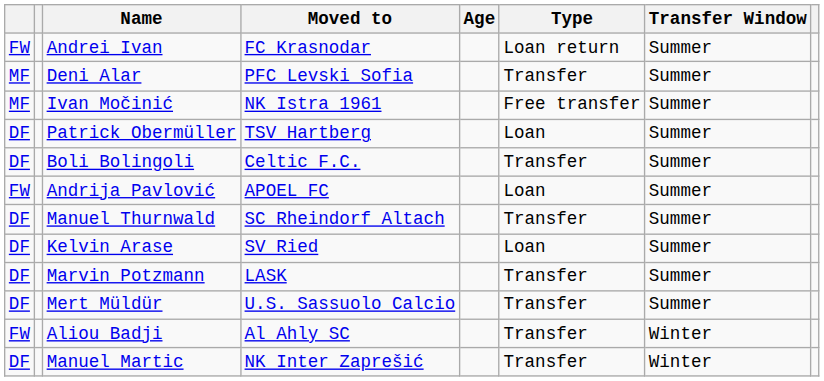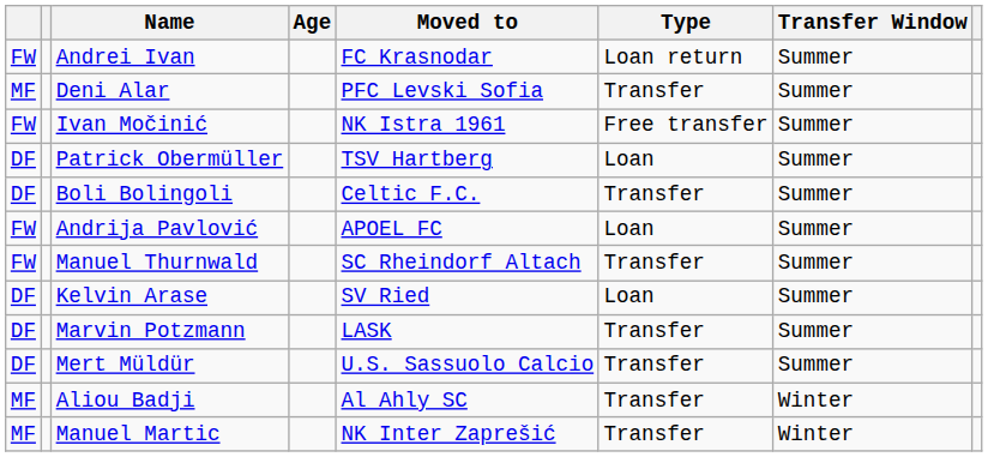 <table class="wikitable">
 <tr>
 <th></th>
 <th></th>
 <th>Name</th>
+<th>Age</th>
 <th>Moved to</th>
-<th>Age</th>
 <th>Type</th>
 <th>Transfer Window</th>
 <th></th>
 </tr>
 <tr>
 <td><a href='#'>FW</a></td>
 <td></td>
 <td><a href='#'>Andrei Ivan</a></td>
+<td></td>
 <td> <a href='#'>FC Krasnodar</a></td>
-<td></td>
 <td>Loan return</td>
 <td>Summer</td>
 <td></td>
 </tr>
 <tr>
 <td><a href='#'>MF</a></td>
 <td></td>
 <td><a href='#'>Deni Alar</a></td>
+<td></td>
 <td> <a href='#'>PFC Levski Sofia</a></td>
-<td></td>
 <td>Transfer</td>
 <td>Summer</td>
 <td></td>
 </tr>
 <tr>
-<td><a href='#'>MF</a></td>
+<td><a href='#'>FW</a></td>
 <td></td>
 <td><a href='#'>Ivan Močinić</a></td>
+<td></td>
 <td> <a href='#'>NK Istra 1961</a></td>
-<td></td>
 <td>Free transfer</td>
 <td>Summer</td>
 <td></td>
 </tr>
 <tr>
 <td><a href='#'>DF</a></td>
 <td></td>
 <td><a href='#'>Patrick Obermüller</a></td>
+<td></td>
 <td> <a href='#'>TSV Hartberg</a></td>
-<td></td>
 <td>Loan</td>
 <td>Summer</td>
 <td></td>
 </tr>
 <tr>
 <td><a href='#'>DF</a></td>
 <td></td>
 <td><a href='#'>Boli Bolingoli</a></td>
+<td></td>
 <td> <a href='#'>Celtic F.C.</a></td>
-<td></td>
 <td>Transfer</td>
 <td>Summer</td>
 <td></td>
 </tr>
 <tr>
 <td><a href='#'>FW</a></td>
 <td></td>
 <td><a href='#'>Andrija Pavlović</a></td>
+<td></td>
 <td> <a href='#'>APOEL FC</a></td>
-<td></td>
 <td>Loan</td>
 <td>Summer</td>
 <td></td>
 </tr>
 <tr>
-<td><a href='#'>DF</a></td>
+<td><a href='#'>FW</a></td>
 <td></td>
 <td><a href='#'>Manuel Thurnwald</a></td>
+<td></td>
 <td> <a href='#'>SC Rheindorf Altach</a></td>
-<td></td>
 <td>Transfer</td>
 <td>Summer</td>
 <td></td>
 </tr>
 <tr>
 <td><a href='#'>DF</a></td>
 <td></td>
 <td><a href='#'>Kelvin Arase</a></td>
+<td></td>
 <td> <a href='#'>SV Ried</a></td>
-<td></td>
 <td>Loan</td>
 <td>Summer</td>
 <td></td>
 </tr>
 <tr>
 <td><a href='#'>DF</a></td>
 <td></td>
 <td><a href='#'>Marvin Potzmann</a></td>
+<td></td>
 <td> <a href='#'>LASK</a></td>
-<td></td>
 <td>Transfer</td>
 <td>Summer</td>
 <td></td>
 </tr>
 <tr>
 <td><a href='#'>DF</a></td>
 <td></td>
 <td><a href='#'>Mert Müldür</a></td>
+<td></td>
 <td> <a href='#'>U.S. Sassuolo Calcio</a></td>
-<td></td>
 <td>Transfer</td>
 <td>Summer</td>
 <td></td>
 </tr>
 <tr>
-<td><a href='#'>FW</a></td>
+<td><a href='#'>MF</a></td>
 <td></td>
 <td><a href='#'>Aliou Badji</a></td>
+<td></td>
 <td> <a href='#'>Al Ahly SC</a></td>
-<td></td>
 <td>Transfer</td>
 <td>Winter</td>
 <td></td>
 </tr>
 <tr>
-<td><a href='#'>DF</a></td>
+<td><a href='#'>MF</a></td>
 <td></td>
 <td><a href='#'>Manuel Martic</a></td>
+<td></td>
 <td> <a href='#'>NK Inter Zaprešić</a></td>
-<td></td>
 <td>Transfer</td>
 <td>Winter</td>
 <td></td>
 </tr>
 </table>
